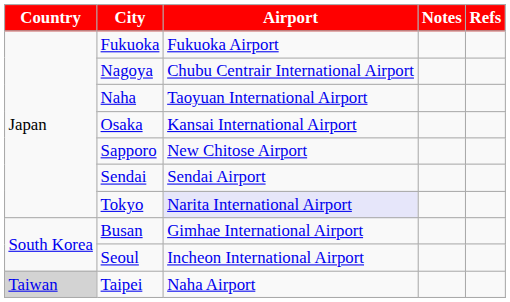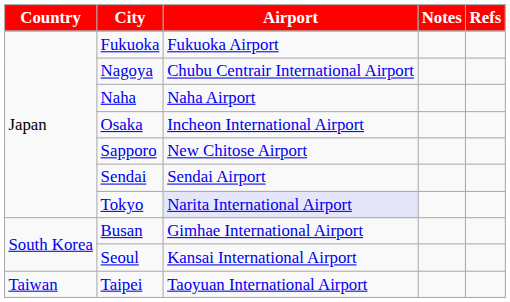 <table class="sortable wikitable">
 <tr>
 <th style="background:red; color:white;">Country</th>
 <th style="background:red; color:white;">City</th>
 <th style="background:red; color:white;">Airport</th>
 <th style="background:red; color:white;">Notes</th>
 <th style="background:red; color:white;" class="unsortable">Refs</th>
 </tr>
 <tr>
 <td rowspan="7">Japan</td>
 <td><a href='#'>Fukuoka</a></td>
 <td><a href='#'>Fukuoka Airport</a></td>
 <td></td>
 <td align=center></td>
 </tr>
 <tr>
 <td><a href='#'>Nagoya</a></td>
 <td><a href='#'>Chubu Centrair International Airport</a></td>
 <td></td>
 <td align=center></td>
 </tr>
 <tr>
 <td><a href='#'>Naha</a></td>
-<td><a href='#'>Taoyuan International Airport</a></td>
+<td><a href='#'>Naha Airport</a></td>
 <td></td>
 <td align=center></td>
 </tr>
 <tr>
 <td><a href='#'>Osaka</a></td>
-<td><a href='#'>Kansai International Airport</a></td>
+<td><a href='#'>Incheon International Airport</a></td>
 <td></td>
 <td align=center></td>
 </tr>
 <tr>
 <td><a href='#'>Sapporo</a></td>
 <td><a href='#'>New Chitose Airport</a></td>
 <td align=center></td>
 <td align=center></td>
 </tr>
 <tr>
 <td><a href='#'>Sendai</a></td>
 <td><a href='#'>Sendai Airport</a></td>
 <td></td>
 <td align=center></td>
 </tr>
 <tr>
 <td><a href='#'>Tokyo</a></td>
 <td style="background: lavender;"><a href='#'>Narita International Airport</a></td>
 <td></td>
 <td align=center></td>
 </tr>
 <tr>
 <td rowspan="2"><a href='#'>South Korea</a></td>
 <td><a href='#'>Busan</a></td>
 <td><a href='#'>Gimhae International Airport</a></td>
 <td></td>
 <td align=center></td>
 </tr>
 <tr>
 <td><a href='#'>Seoul</a></td>
-<td><a href='#'>Incheon International Airport</a></td>
+<td><a href='#'>Kansai International Airport</a></td>
 <td></td>
 <td align=center></td>
 </tr>
 <tr>
-<td style="background: lightgrey;"><a href='#'>Taiwan</a></td>
+<td><a href='#'>Taiwan</a></td>
 <td><a href='#'>Taipei</a></td>
-<td><a href='#'>Naha Airport</a></td>
+<td><a href='#'>Taoyuan International Airport</a></td>
 <td></td>
 <td align=center></td>
 </tr>
 </table>
